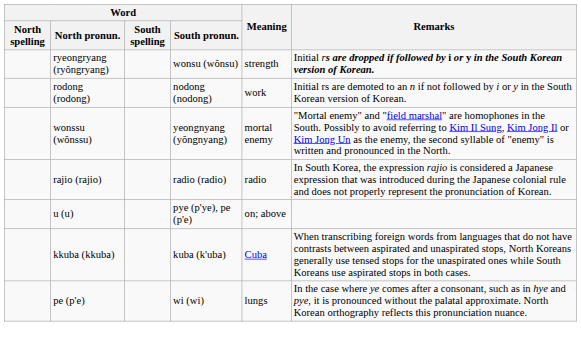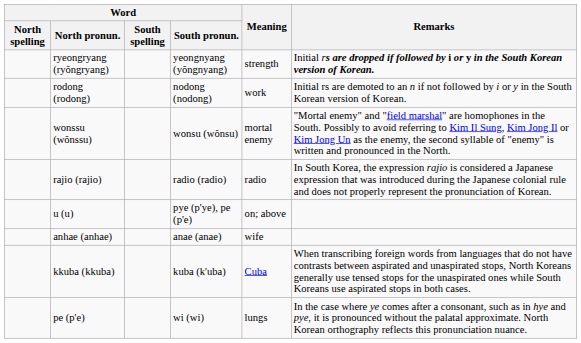 <table class="wikitable">
 <tr>
 <th colspan="4">Word</th>
 <th rowspan="2">Meaning</th>
 <th rowspan="2">Remarks</th>
 </tr>
 <tr>
 <th>North spelling</th>
 <th>North pronun.</th>
 <th>South spelling</th>
 <th>South pronun.</th>
 </tr>
 <tr>
 <td></td>
 <td>ryeongryang (ryŏngryang)</td>
 <td></td>
-<td>wonsu (wŏnsu)</td>
+<td>yeongnyang (yŏngnyang)</td>
 <td>strength</td>
 <td>Initial <em>r<strong>s are dropped if followed by </em>i<em> or </em>y<em> in the South Korean version of Korean.</td>
 </tr>
 <tr>
 <td></td>
 <td>rodong (rodong)</td>
 <td></td>
 <td>nodong (nodong)</td>
 <td>work</td>
 <td>Initial </em>r</strong>s are demoted to an <em>n</em> if not followed by <em>i</em> or <em>y</em> in the South Korean version of Korean.</td>
 </tr>
 <tr>
 <td></td>
 <td>wonssu (wŏnssu)</td>
 <td></td>
-<td>yeongnyang (yŏngnyang)</td>
+<td>wonsu (wŏnsu)</td>
 <td>mortal enemy</td>
 <td>"Mortal enemy" and "<a href='#'>field marshal</a>" are homophones in the South. Possibly to avoid referring to <a href='#'>Kim Il Sung</a>, <a href='#'>Kim Jong Il</a> or <a href='#'>Kim Jong Un</a> as the enemy, the second syllable of "enemy" is written and pronounced  in the North.</td>
 </tr>
 <tr>
 <td></td>
 <td>rajio (rajio)</td>
 <td></td>
 <td>radio (radio)</td>
 <td>radio</td>
 <td>In South Korea, the expression <em>rajio</em> is considered a Japanese expression that was introduced during the Japanese colonial rule and does not properly represent the pronunciation of Korean.</td>
 </tr>
 <tr>
 <td></td>
 <td>u (u)</td>
 <td></td>
 <td>pye (p'ye), pe (p'e)</td>
 <td>on; above</td>
 <td></td>
 </tr>
 <tr>
 <td></td>
+<td>anhae (anhae)</td>
+<td></td>
+<td>anae (anae)</td>
+<td>wife</td>
+<td></td>
+</tr>
+<tr>
+<td></td>
 <td>kkuba (kkuba)</td>
 <td></td>
 <td>kuba (k'uba)</td>
 <td><a href='#'>Cuba</a></td>
 <td>When transcribing foreign words from languages that do not have contrasts between aspirated and unaspirated stops, North Koreans generally use tensed stops for the unaspirated ones while South Koreans use aspirated stops in both cases.</td>
 </tr>
 <tr>
 <td></td>
 <td>pe (p'e)</td>
 <td></td>
 <td>wi (wi)</td>
 <td>lungs</td>
 <td>In the case where <em>ye</em> comes after a consonant, such as in <em>hye</em> and <em>pye</em>, it is pronounced without the palatal approximate. North Korean orthography reflects this pronunciation nuance.</td>
 </tr>
 </table>
